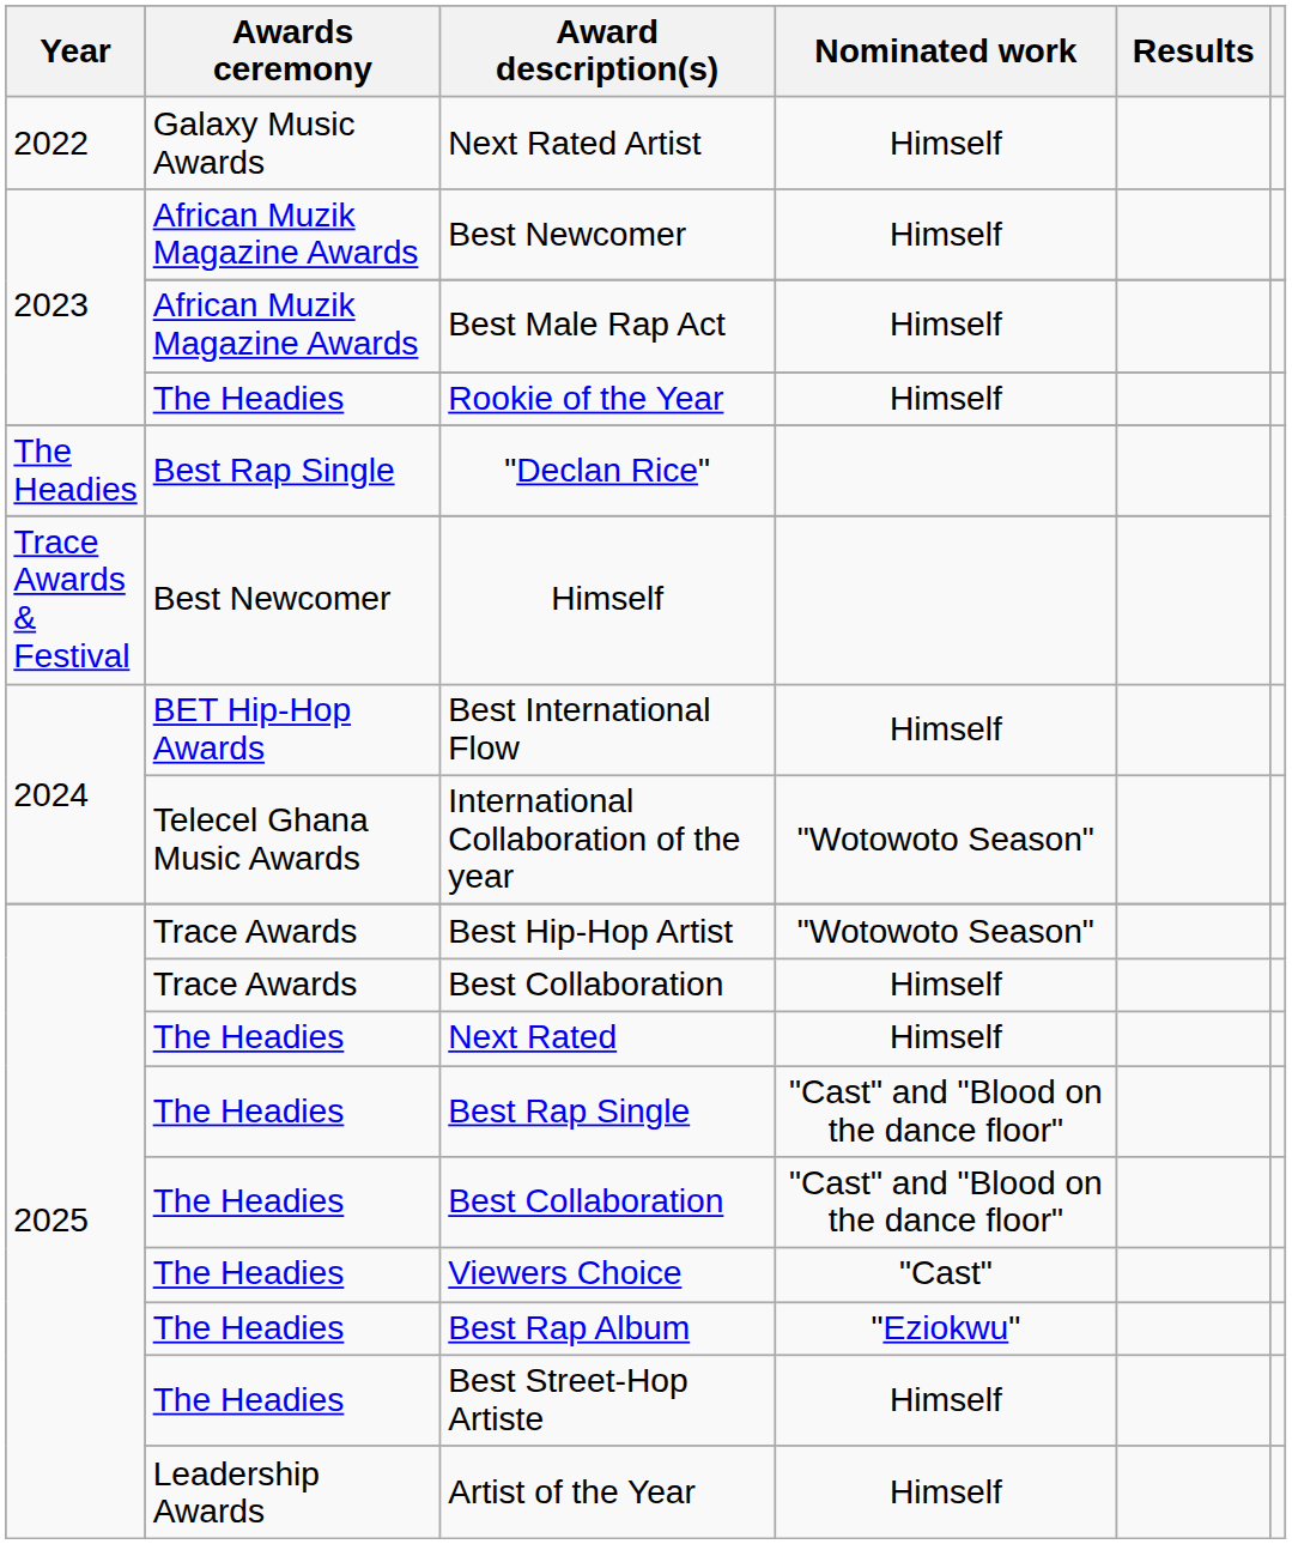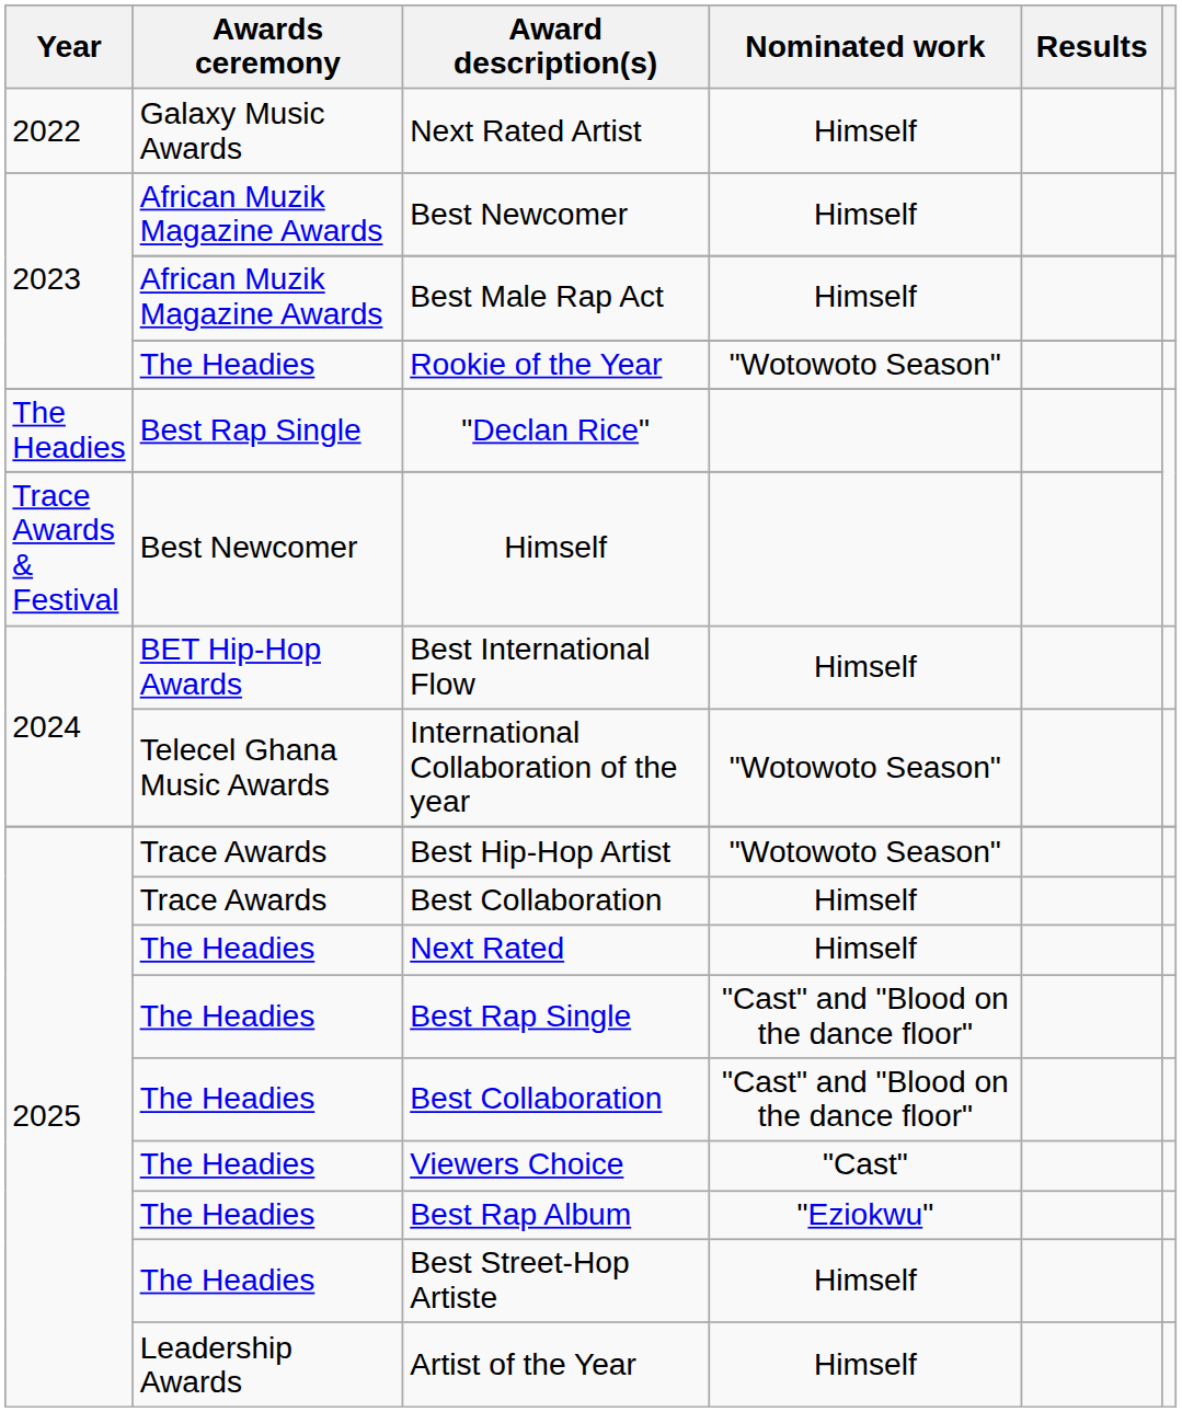 <table class="wikitable">
 <tr>
 <th>Year</th>
 <th width="250">Awards ceremony</th>
 <th width="250">Award description(s)</th>
 <th width="315">Nominated work</th>
 <th width="80">Results</th>
 <th></th>
 </tr>
 <tr>
 <td rowspan=1>2022</td>
 <td>Galaxy Music Awards</td>
 <td>Next Rated Artist</td>
 <td style="text-align:center;">Himself</td>
 <td></td>
 <td></td>
 </tr>
 <tr>
 <td rowspan=5>2023</td>
 <td><a href='#'>African Muzik Magazine Awards</a></td>
 <td>Best Newcomer</td>
 <td style="text-align:center;">Himself</td>
 <td></td>
 <td></td>
 </tr>
 <tr>
 </tr>
 <tr>
 <td><a href='#'>African Muzik Magazine Awards</a></td>
 <td>Best Male Rap Act</td>
 <td style="text-align:center;">Himself</td>
 <td></td>
 <td></td>
 </tr>
 <tr>
 </tr>
 <tr>
 <td><a href='#'>The Headies</a></td>
 <td><a href='#'>Rookie of the Year</a></td>
-<td style="text-align:center;">Himself</td>
+<td style="text-align:center;">"Wotowoto Season"</td>
 <td></td>
 <td></td>
 </tr>
 <tr>
 </tr>
 <tr>
 <td><a href='#'>The Headies</a></td>
 <td><a href='#'>Best Rap Single</a></td>
 <td style="text-align:center;">"<a href='#'>Declan Rice</a>"</td>
 <td></td>
 <td></td>
 </tr>
 <tr>
 </tr>
 <tr>
 <td><a href='#'>Trace Awards & Festival</a></td>
 <td>Best Newcomer</td>
 <td style="text-align:center;">Himself</td>
 <td></td>
 <td></td>
 </tr>
 <tr>
 <td rowspan=2>2024</td>
 <td><a href='#'>BET Hip-Hop Awards</a></td>
 <td>Best International Flow</td>
 <td style="text-align:center;">Himself</td>
 <td></td>
 <td></td>
 </tr>
 <tr>
 <td>Telecel Ghana Music Awards</td>
 <td>International Collaboration of the year</td>
 <td style="text-align:center;">"Wotowoto Season"</td>
 <td></td>
 <td></td>
 </tr>
 <tr>
 </tr>
 <tr>
 <td rowspan=9>2025</td>
 <td>Trace Awards</td>
 <td>Best Hip-Hop Artist</td>
 <td style="text-align:center;">"Wotowoto Season"</td>
 <td></td>
 <td></td>
 </tr>
 <tr>
 <td>Trace Awards</td>
 <td>Best Collaboration</td>
 <td style="text-align:center;">Himself</td>
 <td></td>
 <td></td>
 </tr>
 <tr>
 <td><a href='#'>The Headies</a></td>
 <td><a href='#'>Next Rated</a></td>
 <td style="text-align:center;">Himself</td>
 <td></td>
 <td></td>
 </tr>
 <tr>
 <td><a href='#'>The Headies</a></td>
 <td><a href='#'>Best Rap Single</a></td>
 <td style="text-align:center;">"Cast" and "Blood on the dance floor"</td>
 <td></td>
 <td></td>
 </tr>
 <tr>
 <td><a href='#'>The Headies</a></td>
 <td><a href='#'>Best Collaboration</a></td>
 <td style="text-align:center;">"Cast" and "Blood on the dance floor"</td>
 <td></td>
 <td></td>
 </tr>
 <tr>
 <td><a href='#'>The Headies</a></td>
 <td><a href='#'>Viewers Choice</a></td>
 <td style="text-align:center;">"Cast"</td>
 <td></td>
 <td></td>
 </tr>
 <tr>
 <td><a href='#'>The Headies</a></td>
 <td><a href='#'>Best Rap Album</a></td>
 <td style="text-align:center;">"<a href='#'>Eziokwu</a>"</td>
 <td></td>
 <td></td>
 </tr>
 <tr>
 <td><a href='#'>The Headies</a></td>
 <td>Best Street-Hop Artiste</td>
 <td style="text-align:center;">Himself</td>
 <td></td>
 <td></td>
 </tr>
 <tr>
 <td>Leadership Awards</td>
 <td>Artist of the Year</td>
 <td style="text-align:center;">Himself</td>
 <td></td>
 <td></td>
 </tr>
 </table>
